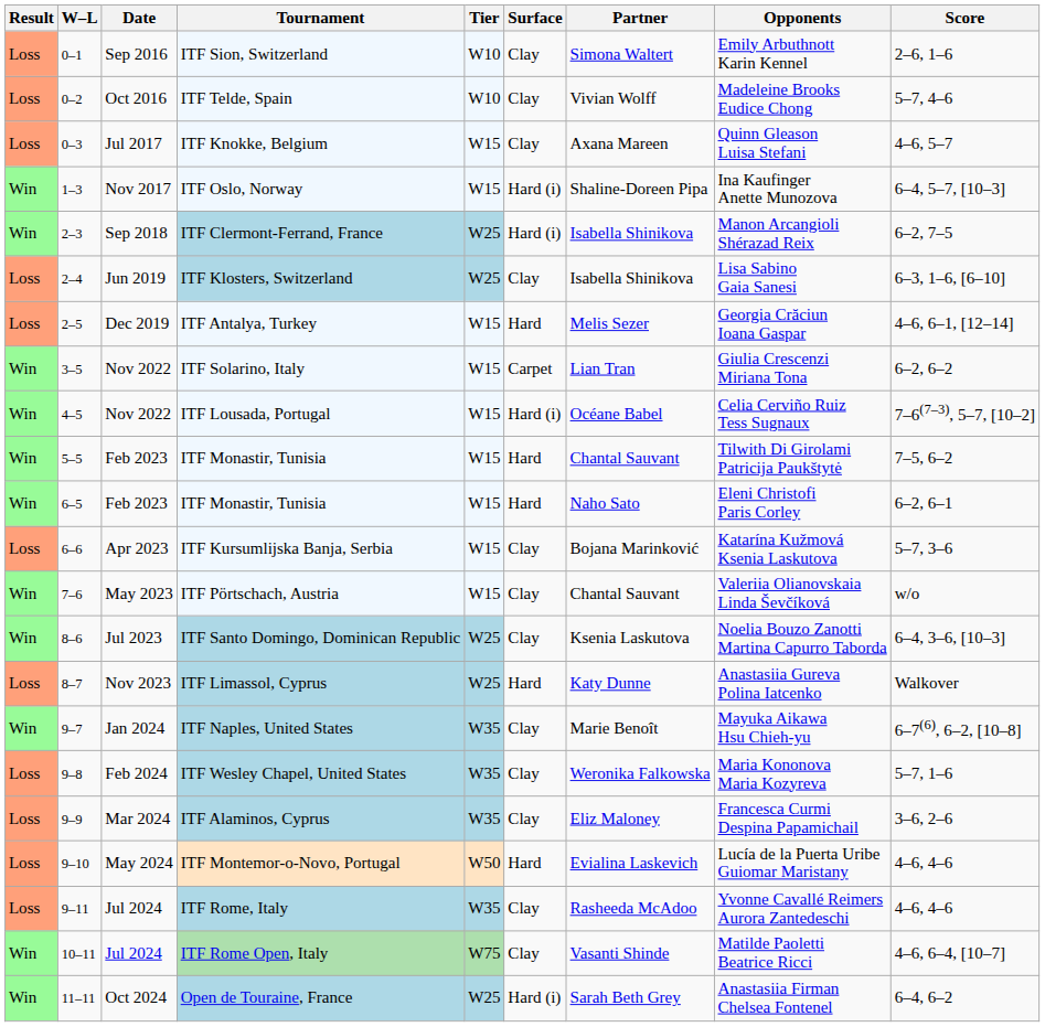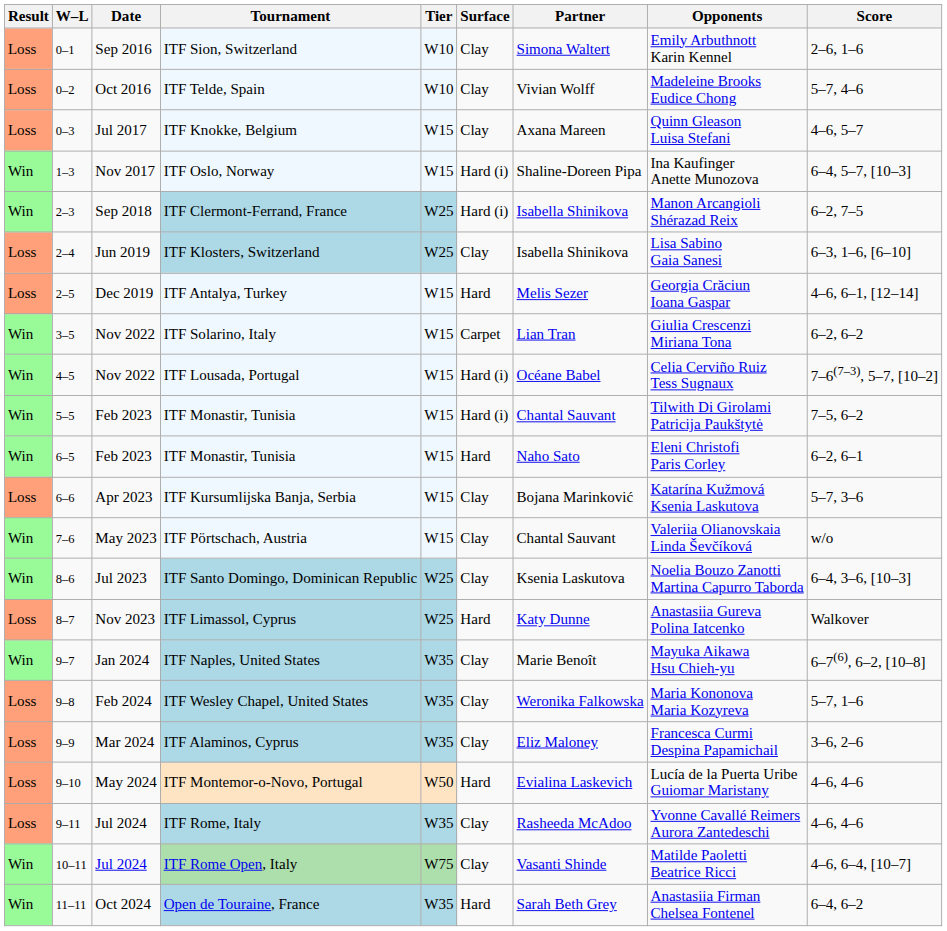 <table class="wikitable sortable">
 <tr>
 <th>Result</th>
 <th class="unsortable">W–L</th>
 <th>Date</th>
 <th>Tournament</th>
 <th>Tier</th>
 <th>Surface</th>
 <th>Partner</th>
 <th>Opponents</th>
 <th class="unsortable">Score</th>
 </tr>
 <tr>
 <td style="background:#ffa07a;">Loss</td>
 <td><small>0–1</small></td>
 <td>Sep 2016</td>
 <td style="background:#f0f8ff;">ITF Sion, Switzerland</td>
 <td style="background:#f0f8ff;">W10</td>
 <td>Clay</td>
 <td> <a href='#'>Simona Waltert</a></td>
 <td> <a href='#'>Emily Arbuthnott</a> <br>  Karin Kennel</td>
 <td>2–6, 1–6</td>
 </tr>
 <tr>
 <td style="background:#ffa07a;">Loss</td>
 <td><small>0–2</small></td>
 <td>Oct 2016</td>
 <td style="background:#f0f8ff;">ITF Telde, Spain</td>
 <td style="background:#f0f8ff;">W10</td>
 <td>Clay</td>
 <td> Vivian Wolff</td>
 <td> <a href='#'>Madeleine Brooks</a> <br>  <a href='#'>Eudice Chong</a></td>
 <td>5–7, 4–6</td>
 </tr>
 <tr>
 <td style="background:#ffa07a;">Loss</td>
 <td><small>0–3</small></td>
 <td>Jul 2017</td>
 <td style="background:#f0f8ff;">ITF Knokke, Belgium</td>
 <td style="background:#f0f8ff;">W15</td>
 <td>Clay</td>
 <td> Axana Mareen</td>
 <td> <a href='#'>Quinn Gleason</a> <br>  <a href='#'>Luisa Stefani</a></td>
 <td>4–6, 5–7</td>
 </tr>
 <tr>
 <td style="background:#98fb98;">Win</td>
 <td><small>1–3</small></td>
 <td>Nov 2017</td>
 <td style="background:#f0f8ff;">ITF Oslo, Norway</td>
 <td style="background:#f0f8ff;">W15</td>
 <td>Hard (i)</td>
 <td> Shaline-Doreen Pipa</td>
 <td> Ina Kaufinger <br>  Anette Munozova</td>
 <td>6–4, 5–7, [10–3]</td>
 </tr>
 <tr>
 <td style="background:#98fb98;">Win</td>
 <td><small>2–3</small></td>
 <td>Sep 2018</td>
 <td style="background:lightblue;">ITF Clermont-Ferrand, France</td>
 <td style="background:lightblue;">W25</td>
 <td>Hard (i)</td>
 <td> <a href='#'>Isabella Shinikova</a></td>
 <td> <a href='#'>Manon Arcangioli</a> <br>  <a href='#'>Shérazad Reix</a></td>
 <td>6–2, 7–5</td>
 </tr>
 <tr>
 <td style="background:#ffa07a;">Loss</td>
 <td><small>2–4</small></td>
 <td>Jun 2019</td>
 <td style="background:lightblue;">ITF Klosters, Switzerland</td>
 <td style="background:lightblue;">W25</td>
 <td>Clay</td>
 <td> Isabella Shinikova</td>
 <td> <a href='#'>Lisa Sabino</a> <br>  <a href='#'>Gaia Sanesi</a></td>
 <td>6–3, 1–6, [6–10]</td>
 </tr>
 <tr>
 <td style="background:#ffa07a;">Loss</td>
 <td><small>2–5</small></td>
 <td>Dec 2019</td>
 <td style="background:#f0f8ff;">ITF Antalya, Turkey</td>
 <td style="background:#f0f8ff;">W15</td>
 <td>Hard</td>
 <td> <a href='#'>Melis Sezer</a></td>
 <td> <a href='#'>Georgia Crăciun</a> <br>  <a href='#'>Ioana Gaspar</a></td>
 <td>4–6, 6–1, [12–14]</td>
 </tr>
 <tr>
 <td style="background:#98fb98;">Win</td>
 <td><small>3–5</small></td>
 <td>Nov 2022</td>
 <td style="background:#f0f8ff;">ITF Solarino, Italy</td>
 <td style="background:#f0f8ff;">W15</td>
 <td>Carpet</td>
 <td> <a href='#'>Lian Tran</a></td>
 <td> <a href='#'>Giulia Crescenzi</a> <br>  <a href='#'>Miriana Tona</a></td>
 <td>6–2, 6–2</td>
 </tr>
 <tr>
 <td style="background:#98fb98;">Win</td>
 <td><small>4–5</small></td>
 <td>Nov 2022</td>
 <td style="background:#f0f8ff;">ITF Lousada, Portugal</td>
 <td style="background:#f0f8ff;">W15</td>
 <td>Hard (i)</td>
 <td> <a href='#'>Océane Babel</a></td>
 <td> <a href='#'>Celia Cerviño Ruiz</a> <br>  <a href='#'>Tess Sugnaux</a></td>
 <td>7–6<sup>(7–3)</sup>, 5–7, [10–2]</td>
 </tr>
 <tr>
 <td style="background:#98fb98;">Win</td>
 <td><small>5–5</small></td>
 <td>Feb 2023</td>
 <td style="background:#f0f8ff;">ITF Monastir, Tunisia</td>
 <td style="background:#f0f8ff;">W15</td>
-<td>Hard</td>
+<td>Hard (i)</td>
 <td> <a href='#'>Chantal Sauvant</a></td>
 <td> <a href='#'>Tilwith Di Girolami</a> <br>  <a href='#'>Patricija Paukštytė</a></td>
 <td>7–5, 6–2</td>
 </tr>
 <tr>
 <td style="background:#98fb98;">Win</td>
 <td><small>6–5</small></td>
 <td>Feb 2023</td>
 <td style="background:#f0f8ff;">ITF Monastir, Tunisia</td>
 <td style="background:#f0f8ff;">W15</td>
 <td>Hard</td>
 <td> <a href='#'>Naho Sato</a></td>
 <td> <a href='#'>Eleni Christofi</a> <br>  <a href='#'>Paris Corley</a></td>
 <td>6–2, 6–1</td>
 </tr>
 <tr>
 <td style="background:#ffa07a;">Loss</td>
 <td><small>6–6</small></td>
 <td>Apr 2023</td>
 <td style="background:#f0f8ff;">ITF Kursumlijska Banja, Serbia</td>
 <td style="background:#f0f8ff;">W15</td>
 <td>Clay</td>
 <td> Bojana Marinković</td>
 <td> <a href='#'>Katarína Kužmová</a> <br>  <a href='#'>Ksenia Laskutova</a></td>
 <td>5–7, 3–6</td>
 </tr>
 <tr>
 <td style="background:#98fb98;">Win</td>
 <td><small>7–6</small></td>
 <td>May 2023</td>
 <td style="background:#f0f8ff;">ITF Pörtschach, Austria</td>
 <td style="background:#f0f8ff;">W15</td>
 <td>Clay</td>
 <td> Chantal Sauvant</td>
 <td> <a href='#'>Valeriia Olianovskaia</a> <br>  <a href='#'>Linda Ševčíková</a></td>
 <td>w/o</td>
 </tr>
 <tr>
 <td style="background:#98fb98;">Win</td>
 <td><small>8–6</small></td>
 <td>Jul 2023</td>
 <td style="background:lightblue;">ITF Santo Domingo, Dominican Republic</td>
 <td style="background:lightblue;">W25</td>
 <td>Clay</td>
 <td> Ksenia Laskutova</td>
 <td> <a href='#'>Noelia Bouzo Zanotti</a> <br>  <a href='#'>Martina Capurro Taborda</a></td>
 <td>6–4, 3–6, [10–3]</td>
 </tr>
 <tr>
 <td style="background:#ffa07a;">Loss</td>
 <td><small>8–7</small></td>
 <td>Nov 2023</td>
 <td style="background:lightblue;">ITF Limassol, Cyprus</td>
 <td style="background:lightblue;">W25</td>
 <td>Hard</td>
 <td> <a href='#'>Katy Dunne</a></td>
 <td> <a href='#'>Anastasiia Gureva</a> <br>  <a href='#'>Polina Iatcenko</a></td>
 <td>Walkover</td>
 </tr>
 <tr>
 <td style="background:#98fb98;">Win</td>
 <td><small>9–7</small></td>
 <td>Jan 2024</td>
 <td style="background:lightblue;">ITF Naples, United States</td>
 <td style="background:lightblue;">W35</td>
 <td>Clay</td>
 <td> Marie Benoît</td>
 <td> <a href='#'>Mayuka Aikawa</a> <br>  <a href='#'>Hsu Chieh-yu</a></td>
 <td>6–7<sup>(6)</sup>, 6–2, [10–8]</td>
 </tr>
 <tr>
 <td style="background:#ffa07a;">Loss</td>
 <td><small>9–8</small></td>
 <td>Feb 2024</td>
 <td style="background:lightblue;">ITF Wesley Chapel, United States</td>
 <td style="background:lightblue;">W35</td>
 <td>Clay</td>
 <td> <a href='#'>Weronika Falkowska</a></td>
 <td> <a href='#'>Maria Kononova</a> <br>  <a href='#'>Maria Kozyreva</a></td>
 <td>5–7, 1–6</td>
 </tr>
 <tr>
 <td style="background:#ffa07a;">Loss</td>
 <td><small>9–9</small></td>
 <td>Mar 2024</td>
 <td style="background:lightblue;">ITF Alaminos, Cyprus</td>
 <td style="background:lightblue;">W35</td>
 <td>Clay</td>
 <td> <a href='#'>Eliz Maloney</a></td>
 <td> <a href='#'>Francesca Curmi</a> <br>  <a href='#'>Despina Papamichail</a></td>
 <td>3–6, 2–6</td>
 </tr>
 <tr>
 <td style="background:#ffa07a;">Loss</td>
 <td><small>9–10</small></td>
 <td>May 2024</td>
 <td style="background:#ffe4c4;">ITF Montemor-o-Novo, Portugal</td>
 <td style="background:#ffe4c4;">W50</td>
 <td>Hard</td>
 <td> <a href='#'>Evialina Laskevich</a></td>
 <td> Lucía de la Puerta Uribe <br>  <a href='#'>Guiomar Maristany</a></td>
 <td>4–6, 4–6</td>
 </tr>
 <tr>
 <td style="background:#ffa07a;">Loss</td>
 <td><small>9–11</small></td>
 <td>Jul 2024</td>
 <td style="background:lightblue;">ITF Rome, Italy</td>
 <td style="background:lightblue;">W35</td>
 <td>Clay</td>
 <td> <a href='#'>Rasheeda McAdoo</a></td>
 <td> <a href='#'>Yvonne Cavallé Reimers</a> <br>  <a href='#'>Aurora Zantedeschi</a></td>
 <td>4–6, 4–6</td>
 </tr>
 <tr>
 <td style="background:#98fb98;">Win</td>
 <td><small>10–11</small></td>
 <td><a href='#'>Jul 2024</a></td>
 <td style="background:#addfad;"><a href='#'>ITF Rome Open</a>, Italy</td>
 <td style="background:#addfad;">W75</td>
 <td>Clay</td>
 <td> <a href='#'>Vasanti Shinde</a></td>
 <td> <a href='#'>Matilde Paoletti</a> <br>  <a href='#'>Beatrice Ricci</a></td>
 <td>4–6, 6–4, [10–7]</td>
 </tr>
 <tr>
 <td style="background:#98fb98;">Win</td>
 <td><small>11–11</small></td>
 <td>Oct 2024</td>
 <td style="background:lightblue;"><a href='#'>Open de Touraine</a>, France</td>
-<td style="background:lightblue;">W25</td>
-<td>Hard (i)</td>
+<td style="background:lightblue;">W35</td>
+<td>Hard</td>
 <td> <a href='#'>Sarah Beth Grey</a></td>
 <td> <a href='#'>Anastasiia Firman</a> <br>  <a href='#'>Chelsea Fontenel</a></td>
 <td>6–4, 6–2</td>
 </tr>
 </table>
